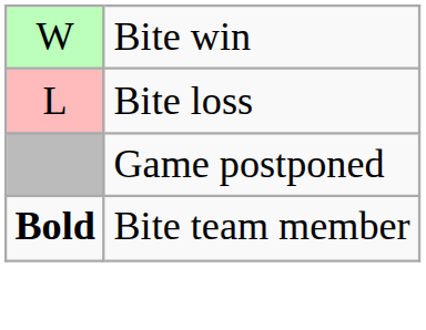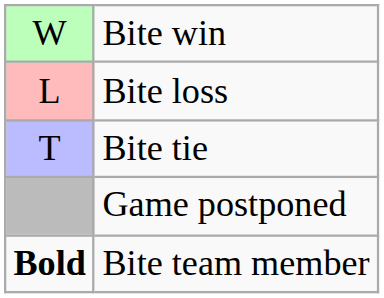 <table class="wikitable">
 <tr>
 <td bgcolor=#bbffbb align=center>W</td>
 <td>Bite win</td>
 </tr>
 <tr>
 <td bgcolor=#ffbbbb align=center>L</td>
 <td>Bite loss</td>
 </tr>
 <tr>
+<td bgcolor=#bbbbff align=center>T</td>
+<td>Bite tie</td>
+</tr>
+<tr>
 <td bgcolor=#bbbbbb> </td>
 <td>Game postponed</td>
 </tr>
 <tr>
 <td align=center><strong>Bold</strong></td>
 <td>Bite team member</td>
 </tr>
 </table>
